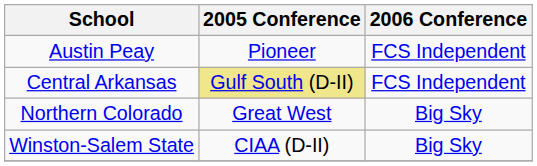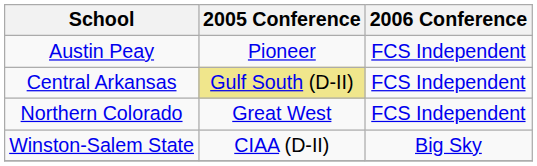 <table class="wikitable sortable">
 <tr>
 <th>School</th>
 <th>2005 Conference</th>
 <th>2006 Conference</th>
 </tr>
 <tr style="text-align:center;">
 <td><a href='#'>Austin Peay</a></td>
 <td><a href='#'>Pioneer</a></td>
 <td><a href='#'>FCS Independent</a></td>
 </tr>
 <tr style="text-align:center;">
 <td><a href='#'>Central Arkansas</a></td>
 <td style="background: khaki;"><a href='#'>Gulf South</a> (D-II)</td>
 <td><a href='#'>FCS Independent</a></td>
 </tr>
 <tr style="text-align:center;">
 <td><a href='#'>Northern Colorado</a></td>
 <td><a href='#'>Great West</a></td>
-<td><a href='#'>Big Sky</a></td>
+<td><a href='#'>FCS Independent</a></td>
 </tr>
 <tr style="text-align:center;">
 <td><a href='#'>Winston-Salem State</a></td>
 <td><a href='#'>CIAA</a> (D-II)</td>
 <td><a href='#'>Big Sky</a></td>
 </tr>
 <tr style="text-align:center;">
 </tr>
 </table>
